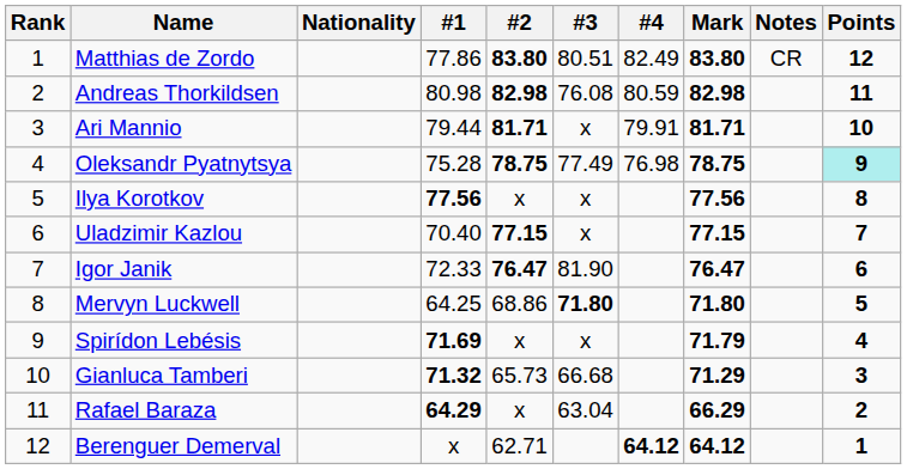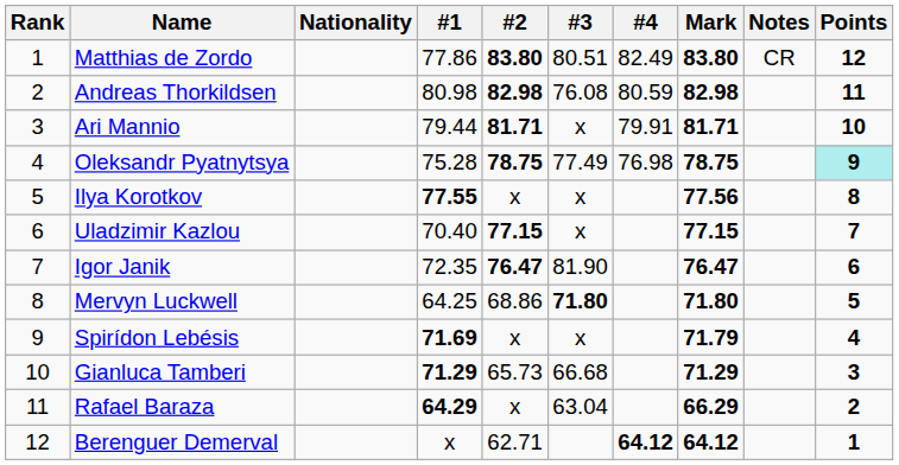 <table class="wikitable sortable" style="text-align:center">
 <tr>
 <th>Rank</th>
 <th>Name</th>
 <th>Nationality</th>
 <th>#1</th>
 <th>#2</th>
 <th>#3</th>
 <th>#4</th>
 <th>Mark</th>
 <th>Notes</th>
 <th>Points</th>
 </tr>
 <tr>
 <td>1</td>
 <td align=left><a href='#'>Matthias de Zordo</a></td>
 <td align=left></td>
 <td>77.86</td>
 <td><strong>83.80</strong></td>
 <td>80.51</td>
 <td>82.49</td>
 <td><strong>83.80</strong></td>
 <td>CR</td>
 <td><strong>12</strong></td>
 </tr>
 <tr>
 <td>2</td>
 <td align=left><a href='#'>Andreas Thorkildsen</a></td>
 <td align=left></td>
 <td>80.98</td>
 <td><strong>82.98</strong></td>
 <td>76.08</td>
 <td>80.59</td>
 <td><strong>82.98</strong></td>
 <td></td>
 <td><strong> 11</strong></td>
 </tr>
 <tr>
 <td>3</td>
 <td align=left><a href='#'>Ari Mannio</a></td>
 <td align=left></td>
 <td>79.44</td>
 <td><strong>81.71</strong></td>
 <td>x</td>
 <td>79.91</td>
 <td><strong>81.71</strong></td>
 <td></td>
 <td><strong>10</strong></td>
 </tr>
 <tr>
 <td>4</td>
 <td align=left><a href='#'>Oleksandr Pyatnytsya</a></td>
 <td align=left></td>
 <td>75.28</td>
 <td><strong>78.75</strong></td>
 <td>77.49</td>
 <td>76.98</td>
 <td><strong>78.75</strong></td>
 <td></td>
 <td style="background: paleturquoise;"><strong>9</strong></td>
 </tr>
 <tr>
 <td>5</td>
 <td align=left><a href='#'>Ilya Korotkov</a></td>
 <td align=left></td>
-<td><strong>77.56</strong></td>
+<td><strong>77.55</strong></td>
 <td>x</td>
 <td>x</td>
 <td></td>
 <td><strong>77.56</strong></td>
 <td></td>
 <td><strong>8</strong></td>
 </tr>
 <tr>
 <td>6</td>
 <td align=left><a href='#'>Uladzimir Kazlou</a></td>
 <td align=left></td>
 <td>70.40</td>
 <td><strong>77.15</strong></td>
 <td>x</td>
 <td></td>
 <td><strong>77.15</strong></td>
 <td></td>
 <td><strong>7</strong></td>
 </tr>
 <tr>
 <td>7</td>
 <td align=left><a href='#'>Igor Janik</a></td>
 <td align=left></td>
-<td>72.33</td>
+<td>72.35</td>
 <td><strong>76.47</strong></td>
 <td>81.90</td>
 <td></td>
 <td><strong>76.47</strong></td>
 <td></td>
 <td><strong>6</strong></td>
 </tr>
 <tr>
 <td>8</td>
 <td align=left><a href='#'>Mervyn Luckwell</a></td>
 <td align=left></td>
 <td>64.25</td>
 <td>68.86</td>
 <td><strong>71.80</strong></td>
 <td></td>
 <td><strong>71.80</strong></td>
 <td></td>
 <td><strong>5</strong></td>
 </tr>
 <tr>
 <td>9</td>
 <td align=left><a href='#'>Spirídon Lebésis</a></td>
 <td align=left></td>
 <td><strong>71.69</strong></td>
 <td>x</td>
 <td>x</td>
 <td></td>
 <td><strong>71.79</strong></td>
 <td></td>
 <td><strong>4</strong></td>
 </tr>
 <tr>
 <td>10</td>
 <td align=left><a href='#'>Gianluca Tamberi</a></td>
 <td align=left></td>
-<td><strong>71.32</strong></td>
+<td><strong>71.29</strong></td>
 <td>65.73</td>
 <td>66.68</td>
 <td></td>
 <td><strong>71.29</strong></td>
 <td></td>
 <td><strong>3</strong></td>
 </tr>
 <tr>
 <td>11</td>
 <td align=left><a href='#'>Rafael Baraza</a></td>
 <td align=left></td>
 <td><strong>64.29</strong></td>
 <td>x</td>
 <td>63.04</td>
 <td></td>
 <td><strong>66.29</strong></td>
 <td></td>
 <td><strong>2</strong></td>
 </tr>
 <tr>
 <td>12</td>
 <td align=left><a href='#'>Berenguer Demerval</a></td>
 <td align=left></td>
 <td>x</td>
 <td>62.71</td>
 <td></td>
 <td><strong>64.12</strong></td>
 <td><strong>64.12</strong></td>
 <td></td>
 <td><strong>1</strong></td>
 </tr>
 </table>
